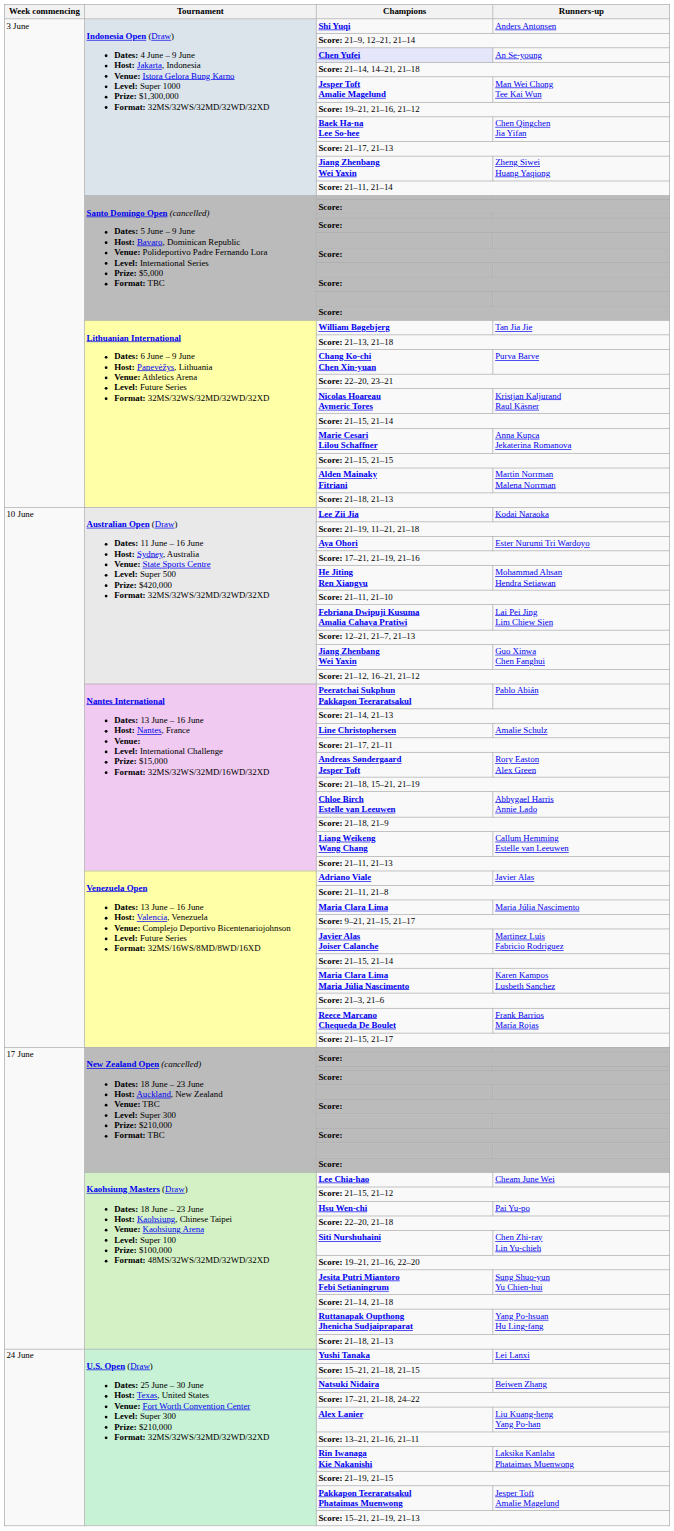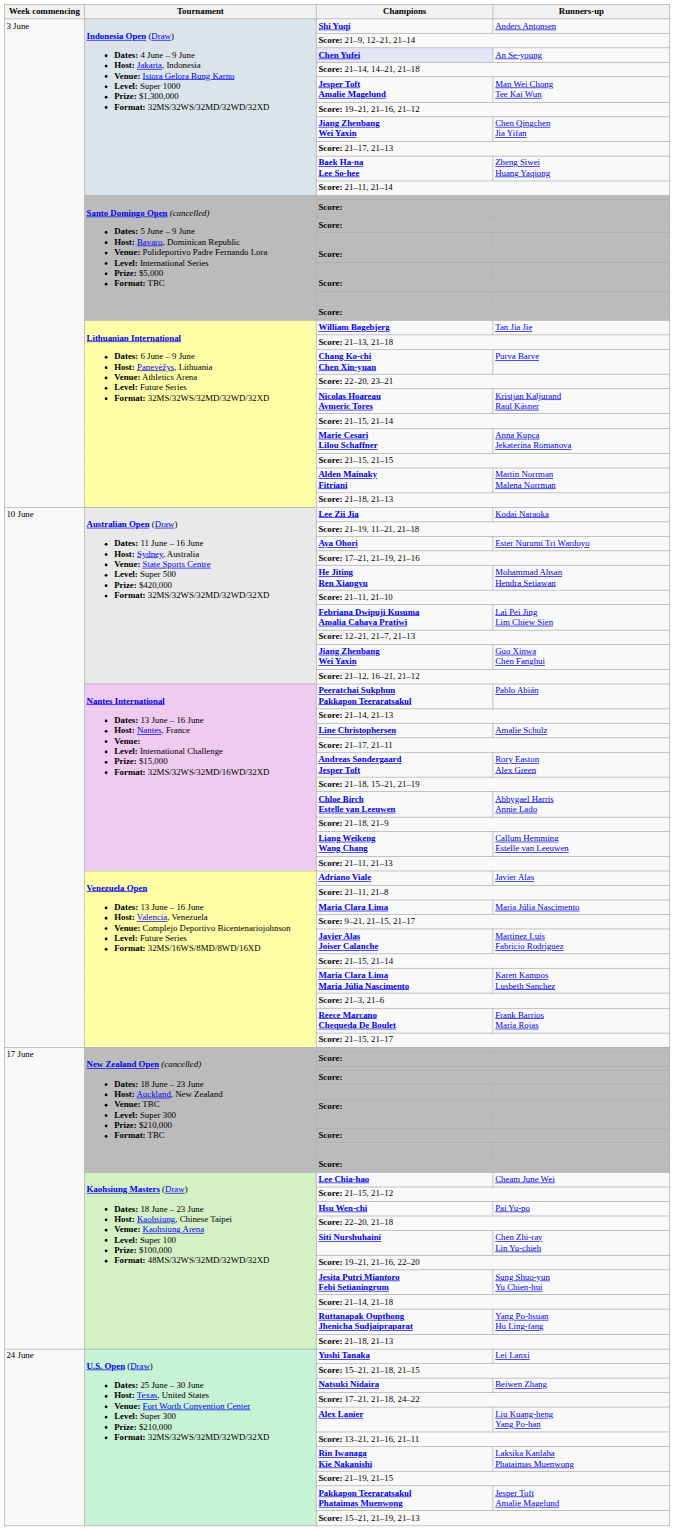 <table class="wikitable" style="font-size:80%">
 <tr>
 <th width="110">Week commencing</th>
 <th width="330">Tournament</th>
 <th width="250">Champions</th>
 <th width="250">Runners-up</th>
 </tr>
 <tr valign="top">
 <td rowspan="30">3 June</td>
 <td bgcolor="#DAE4EA" rowspan="10"><br><strong><a href='#'>Indonesia Open</a></strong> (<a href='#'>Draw</a>)<ul><li><strong>Dates:</strong> 4 June – 9 June</li><li><strong>Host:</strong> <a href='#'>Jakarta</a>, Indonesia</li><li><strong>Venue:</strong> <a href='#'>Istora Gelora Bung Karno</a></li><li><strong>Level:</strong> Super 1000</li><li><strong>Prize:</strong> $1,300,000</li><li><strong>Format:</strong> 32MS/32WS/32MD/32WD/32XD</li></ul></td>
 <td><strong> <a href='#'>Shi Yuqi</a></strong></td>
 <td> <a href='#'>Anders Antonsen</a></td>
 </tr>
 <tr>
 <td colspan="2"><strong>Score:</strong> 21–9, 12–21, 21–14</td>
 </tr>
 <tr valign="top">
 <td style="background: lavender;"><strong> <a href='#'>Chen Yufei</a></strong></td>
 <td> <a href='#'>An Se-young</a></td>
 </tr>
 <tr>
 <td colspan="2"><strong>Score:</strong> 21–14, 14–21, 21–18</td>
 </tr>
 <tr valign="top">
 <td><strong> <a href='#'>Jesper Toft</a><br> <a href='#'>Amalie Magelund</a></strong></td>
 <td> <a href='#'>Man Wei Chong</a><br> <a href='#'>Tee Kai Wun</a></td>
 </tr>
 <tr>
 <td colspan="2"><strong>Score:</strong> 19–21, 21–16, 21–12</td>
 </tr>
 <tr valign="top">
-<td><strong> <a href='#'>Baek Ha-na</a><br> <a href='#'>Lee So-hee</a></strong></td>
+<td><strong> <a href='#'>Jiang Zhenbang</a><br> <a href='#'>Wei Yaxin</a></strong></td>
 <td> <a href='#'>Chen Qingchen</a><br> <a href='#'>Jia Yifan</a></td>
 </tr>
 <tr>
 <td colspan="2"><strong>Score:</strong> 21–17, 21–13</td>
 </tr>
 <tr valign="top">
-<td><strong> <a href='#'>Jiang Zhenbang</a><br> <a href='#'>Wei Yaxin</a></strong></td>
+<td><strong> <a href='#'>Baek Ha-na</a><br> <a href='#'>Lee So-hee</a></strong></td>
 <td> <a href='#'>Zheng Siwei</a><br> <a href='#'>Huang Yaqiong</a></td>
 </tr>
 <tr>
 <td colspan="2"><strong>Score:</strong> 21–11, 21–14</td>
 </tr>
 <tr valign="top">
 <td bgcolor="#BBBBBB" rowspan="10"><br><strong><a href='#'>Santo Domingo Open</a></strong> <em>(cancelled)</em><ul><li><strong>Dates:</strong> 5 June – 9 June</li><li><strong>Host:</strong> <a href='#'>Bavaro</a>, Dominican Republic</li><li><strong>Venue:</strong> Polideportivo Padre Fernando Lora</li><li><strong>Level:</strong> International Series</li><li><strong>Prize:</strong> $5,000</li><li><strong>Format:</strong> TBC</li></ul></td>
 <td bgcolor="#BBBBBB"><strong> </strong></td>
 <td bgcolor="#BBBBBB"></td>
 </tr>
 <tr bgcolor="#BBBBBB">
 <td colspan="2"><strong>Score:</strong></td>
 </tr>
 <tr valign="top" bgcolor="#BBBBBB">
 <td><strong> </strong></td>
 <td></td>
 </tr>
 <tr bgcolor="#BBBBBB">
 <td colspan="2"><strong>Score:</strong></td>
 </tr>
 <tr valign="top" bgcolor="#BBBBBB">
 <td><strong> <br> </strong></td>
 <td> <br></td>
 </tr>
 <tr bgcolor="#BBBBBB">
 <td colspan="2"><strong>Score:</strong></td>
 </tr>
 <tr valign="top" bgcolor="#BBBBBB">
 <td><strong> <br> </strong></td>
 <td> <br></td>
 </tr>
 <tr bgcolor="#BBBBBB">
 <td colspan="2"><strong>Score:</strong></td>
 </tr>
 <tr valign="top" bgcolor="#BBBBBB">
 <td><strong> <br> </strong></td>
 <td> <br></td>
 </tr>
 <tr bgcolor="#BBBBBB">
 <td colspan="2"><strong>Score:</strong></td>
 </tr>
 <tr valign="top">
 <td bgcolor="#FFFFA8" rowspan="10"><br><strong><a href='#'>Lithuanian International</a></strong><ul><li><strong>Dates:</strong> 6 June – 9 June</li><li><strong>Host:</strong> <a href='#'>Panevėžys</a>, Lithuania</li><li><strong>Venue:</strong> Athletics Arena</li><li><strong>Level:</strong> Future Series</li><li><strong>Format:</strong> 32MS/32WS/32MD/32WD/32XD</li></ul></td>
 <td><strong> <a href='#'>William Bøgebjerg</a></strong></td>
 <td> <a href='#'>Tan Jia Jie</a></td>
 </tr>
 <tr>
 <td colspan="2"><strong>Score:</strong> 21–13, 21–18</td>
 </tr>
 <tr valign="top">
 <td><strong> <a href='#'>Chang Ko-chi</a><br> <a href='#'>Chen Xin-yuan</a></strong></td>
 <td> <a href='#'>Purva Barve</a></td>
 </tr>
 <tr>
 <td colspan="2"><strong>Score:</strong> 22–20, 23–21</td>
 </tr>
 <tr valign="top">
 <td><strong> <a href='#'>Nicolas Hoareau</a> <br> <a href='#'>Aymeric Tores</a></strong></td>
 <td> <a href='#'>Kristjan Kaljurand</a><br> <a href='#'>Raul Käsner</a></td>
 </tr>
 <tr>
 <td colspan="2"><strong>Score:</strong> 21–15, 21–14</td>
 </tr>
 <tr valign="top">
 <td><strong> <a href='#'>Marie Cesari</a> <br> <a href='#'>Lilou Schaffner</a></strong></td>
 <td> <a href='#'>Anna Kupca</a><br> <a href='#'>Jekaterina Romanova</a></td>
 </tr>
 <tr>
 <td colspan="2"><strong>Score:</strong> 21–15, 21–15</td>
 </tr>
 <tr valign="top">
 <td><strong> <a href='#'>Alden Mainaky</a> <br> <a href='#'>Fitriani</a></strong></td>
 <td> <a href='#'>Martin Norrman</a><br> <a href='#'>Malena Norrman</a></td>
 </tr>
 <tr>
 <td colspan="2"><strong>Score:</strong> 21–18, 21–13</td>
 </tr>
 <tr valign="top">
 <td rowspan="30">10 June</td>
 <td bgcolor="#E9E9E9" rowspan="10"><br><strong><a href='#'>Australian Open</a></strong> (<a href='#'>Draw</a>)<ul><li><strong>Dates:</strong> 11 June – 16 June</li><li><strong>Host:</strong> <a href='#'>Sydney</a>, Australia</li><li><strong>Venue:</strong> <a href='#'>State Sports Centre</a></li><li><strong>Level:</strong> Super 500</li><li><strong>Prize:</strong> $420,000</li><li><strong>Format:</strong> 32MS/32WS/32MD/32WD/32XD</li></ul></td>
 <td><strong> <a href='#'>Lee Zii Jia</a></strong></td>
 <td> <a href='#'>Kodai Naraoka</a></td>
 </tr>
 <tr>
 <td colspan="2"><strong>Score:</strong> 21–19, 11–21, 21–18</td>
 </tr>
 <tr valign="top">
 <td><strong> <a href='#'>Aya Ohori</a></strong></td>
 <td> <a href='#'>Ester Nurumi Tri Wardoyo</a></td>
 </tr>
 <tr>
 <td colspan="2"><strong>Score:</strong> 17–21, 21–19, 21–16</td>
 </tr>
 <tr valign="top">
 <td><strong> <a href='#'>He Jiting</a><br> <a href='#'>Ren Xiangyu</a></strong></td>
 <td> <a href='#'>Mohammad Ahsan</a><br> <a href='#'>Hendra Setiawan</a></td>
 </tr>
 <tr>
 <td colspan="2"><strong>Score:</strong> 21–11, 21–10</td>
 </tr>
 <tr valign="top">
 <td><strong> <a href='#'>Febriana Dwipuji Kusuma</a><br> <a href='#'>Amalia Cahaya Pratiwi</a></strong></td>
 <td> <a href='#'>Lai Pei Jing</a><br> <a href='#'>Lim Chiew Sien</a></td>
 </tr>
 <tr>
 <td colspan="2"><strong>Score:</strong> 12–21, 21–7, 21–13</td>
 </tr>
 <tr valign="top">
 <td><strong> <a href='#'>Jiang Zhenbang</a><br> <a href='#'>Wei Yaxin</a></strong></td>
 <td> <a href='#'>Guo Xinwa</a><br> <a href='#'>Chen Fanghui</a></td>
 </tr>
 <tr>
 <td colspan="2"><strong>Score:</strong> 21–12, 16–21, 21–12</td>
 </tr>
 <tr valign="top">
 <td bgcolor="#F0CAF0" rowspan="10"><br><strong><a href='#'>Nantes International</a></strong><ul><li><strong>Dates:</strong> 13 June – 16 June</li><li><strong>Host:</strong> <a href='#'>Nantes</a>, France</li><li><strong>Venue:</strong> </li><li><strong>Level:</strong> International Challenge</li><li><strong>Prize:</strong> $15,000</li><li><strong>Format:</strong> 32MS/32WS/32MD/16WD/32XD</li></ul></td>
 <td><strong> <a href='#'>Peeratchai Sukphun</a><br> <a href='#'>Pakkapon Teeraratsakul</a></strong></td>
 <td> <a href='#'>Pablo Abián</a></td>
 </tr>
 <tr>
 <td colspan="2"><strong>Score:</strong> 21–14, 21–13</td>
 </tr>
 <tr valign="top">
 <td><strong> <a href='#'>Line Christophersen</a></strong></td>
 <td> <a href='#'>Amalie Schulz</a></td>
 </tr>
 <tr>
 <td colspan="2"><strong>Score:</strong> 21–17, 21–11</td>
 </tr>
 <tr valign="top">
 <td><strong> <a href='#'>Andreas Søndergaard</a><br> <a href='#'>Jesper Toft</a></strong></td>
 <td> <a href='#'>Rory Easton</a><br> <a href='#'>Alex Green</a></td>
 </tr>
 <tr>
 <td colspan="2"><strong>Score:</strong> 21–18, 15–21, 21–19</td>
 </tr>
 <tr valign="top">
 <td><strong> <a href='#'>Chloe Birch</a><br> <a href='#'>Estelle van Leeuwen</a></strong></td>
 <td> <a href='#'>Abbygael Harris</a><br> <a href='#'>Annie Lado</a></td>
 </tr>
 <tr>
 <td colspan="2"><strong>Score:</strong> 21–18, 21–9</td>
 </tr>
 <tr valign="top">
 <td><strong> <a href='#'>Liang Weikeng</a><br> <a href='#'>Wang Chang</a></strong></td>
 <td> <a href='#'>Callum Hemming</a><br> <a href='#'>Estelle van Leeuwen</a></td>
 </tr>
 <tr>
 <td colspan="2"><strong>Score:</strong> 21–11, 21–13</td>
 </tr>
 <tr valign="top">
 <td bgcolor="#FFFFA8" rowspan="10"><br><strong><a href='#'>Venezuela Open</a></strong><ul><li><strong>Dates:</strong> 13 June – 16 June</li><li><strong>Host:</strong> <a href='#'>Valencia</a>, Venezuela</li><li><strong>Venue:</strong> Complejo Deportivo Bicentenariojohnson</li><li><strong>Level:</strong> Future Series</li><li><strong>Format:</strong> 32MS/16WS/8MD/8WD/16XD</li></ul></td>
 <td><strong> <a href='#'>Adriano Viale</a></strong></td>
 <td> <a href='#'>Javier Alas</a></td>
 </tr>
 <tr>
 <td colspan="2"><strong>Score:</strong> 21–11, 21–8</td>
 </tr>
 <tr valign="top">
 <td><strong> <a href='#'>Maria Clara Lima</a></strong></td>
 <td> <a href='#'>Maria Júlia Nascimento</a></td>
 </tr>
 <tr>
 <td colspan="2"><strong>Score:</strong> 9–21, 21–15, 21–17</td>
 </tr>
 <tr valign="top">
 <td><strong> <a href='#'>Javier Alas</a> <br> <a href='#'>Joiser Calanche</a></strong></td>
 <td> <a href='#'>Martinez Luis</a> <br> <a href='#'>Fabricio Rodriguez</a></td>
 </tr>
 <tr>
 <td colspan="2"><strong>Score:</strong> 21–15, 21–14</td>
 </tr>
 <tr valign="top">
 <td><strong> <a href='#'>Maria Clara Lima</a> <br> <a href='#'>Maria Júlia Nascimento</a></strong></td>
 <td> <a href='#'>Karen Kampos</a> <br> <a href='#'>Lusbeth Sanchez</a></td>
 </tr>
 <tr>
 <td colspan="2"><strong>Score:</strong> 21–3, 21–6</td>
 </tr>
 <tr valign="top">
 <td><strong> <a href='#'>Reece Marcano</a> <br> <a href='#'>Chequeda De Boulet</a></strong></td>
 <td> <a href='#'>Frank Barrios</a> <br> <a href='#'>María Rojas</a></td>
 </tr>
 <tr>
 <td colspan="2"><strong>Score:</strong> 21–15, 21–17</td>
 </tr>
 <tr valign="top">
 <td rowspan="20">17 June</td>
 <td bgcolor="#BBBBBB" rowspan="10"><br><strong><a href='#'>New Zealand Open</a></strong> <em>(cancelled)</em><ul><li><strong>Dates:</strong> 18 June – 23 June</li><li><strong>Host:</strong> <a href='#'>Auckland</a>, New Zealand</li><li><strong>Venue:</strong> TBC</li><li><strong>Level:</strong> Super 300</li><li><strong>Prize:</strong> $210,000</li><li><strong>Format:</strong> TBC</li></ul></td>
 <td bgcolor="#BBBBBB"><strong> </strong></td>
 <td bgcolor="#BBBBBB"></td>
 </tr>
 <tr bgcolor="#BBBBBB">
 <td colspan="2"><strong>Score:</strong></td>
 </tr>
 <tr valign="top" bgcolor="#BBBBBB">
 <td><strong> </strong></td>
 <td></td>
 </tr>
 <tr bgcolor="#BBBBBB">
 <td colspan="2"><strong>Score:</strong></td>
 </tr>
 <tr valign="top" bgcolor="#BBBBBB">
 <td><strong> <br> </strong></td>
 <td> <br></td>
 </tr>
 <tr bgcolor="#BBBBBB">
 <td colspan="2"><strong>Score:</strong></td>
 </tr>
 <tr valign="top" bgcolor="#BBBBBB">
 <td><strong> <br> </strong></td>
 <td> <br></td>
 </tr>
 <tr bgcolor="#BBBBBB">
 <td colspan="2"><strong>Score:</strong></td>
 </tr>
 <tr valign="top" bgcolor="#BBBBBB">
 <td><strong> <br> </strong></td>
 <td> <br></td>
 </tr>
 <tr bgcolor="#BBBBBB">
 <td colspan="2"><strong>Score:</strong></td>
 </tr>
 <tr valign="top">
 <td bgcolor="#D4F1C5" rowspan="10"><br><strong><a href='#'>Kaohsiung Masters</a></strong> (<a href='#'>Draw</a>)<ul><li><strong>Dates:</strong> 18 June – 23 June</li><li><strong>Host:</strong> <a href='#'>Kaohsiung</a>, Chinese Taipei</li><li><strong>Venue:</strong> <a href='#'>Kaohsiung Arena</a></li><li><strong>Level:</strong> Super 100</li><li><strong>Prize:</strong> $100,000</li><li><strong>Format:</strong> 48MS/32WS/32MD/32WD/32XD</li></ul></td>
 <td><strong> <a href='#'>Lee Chia-hao</a></strong></td>
 <td> <a href='#'>Cheam June Wei</a></td>
 </tr>
 <tr>
 <td colspan="2"><strong>Score:</strong> 21–15, 21–12</td>
 </tr>
 <tr valign="top">
 <td><strong> <a href='#'>Hsu Wen-chi</a></strong></td>
 <td> <a href='#'>Pai Yu-po</a></td>
 </tr>
 <tr>
 <td colspan="2"><strong>Score:</strong> 22–20, 21–18</td>
 </tr>
 <tr valign="top">
 <td><strong> <a href='#'>Siti Nurshuhaini</a></strong></td>
 <td> <a href='#'>Chen Zhi-ray</a><br> <a href='#'>Lin Yu-chieh</a></td>
 </tr>
 <tr>
 <td colspan="2"><strong>Score:</strong> 19–21, 21–16, 22–20</td>
 </tr>
 <tr valign="top">
 <td><strong> <a href='#'>Jesita Putri Miantoro</a><br> <a href='#'>Febi Setianingrum</a></strong></td>
 <td> <a href='#'>Sung Shuo-yun</a><br> <a href='#'>Yu Chien-hui</a></td>
 </tr>
 <tr>
 <td colspan="2"><strong>Score:</strong> 21–14, 21–18</td>
 </tr>
 <tr valign="top">
 <td><strong> <a href='#'>Ruttanapak Oupthong</a> <br> <a href='#'>Jhenicha Sudjaipraparat</a></strong></td>
 <td> <a href='#'>Yang Po-hsuan</a><br> <a href='#'>Hu Ling-fang</a></td>
 </tr>
 <tr>
 <td colspan="2"><strong>Score:</strong> 21–18, 21–13</td>
 </tr>
 <tr valign="top">
 <td rowspan="10">24 June</td>
 <td bgcolor="#C7F2D5" rowspan="10"><br><strong><a href='#'>U.S. Open</a></strong> (<a href='#'>Draw</a>)<ul><li><strong>Dates:</strong> 25 June – 30 June</li><li><strong>Host:</strong> <a href='#'>Texas</a>, United States</li><li><strong>Venue:</strong> <a href='#'>Fort Worth Convention Center</a></li><li><strong>Level:</strong> Super 300</li><li><strong>Prize:</strong> $210,000</li><li><strong>Format:</strong> 32MS/32WS/32MD/32WD/32XD</li></ul></td>
 <td><strong> <a href='#'>Yushi Tanaka</a> </strong></td>
 <td> <a href='#'>Lei Lanxi</a></td>
 </tr>
 <tr>
 <td colspan="2"><strong>Score:</strong> 15–21, 21–18, 21–15</td>
 </tr>
 <tr valign="top">
 <td><strong> <a href='#'>Natsuki Nidaira</a></strong></td>
 <td> <a href='#'>Beiwen Zhang</a></td>
 </tr>
 <tr>
 <td colspan="2"><strong>Score:</strong> 17–21, 21–18, 24–22</td>
 </tr>
 <tr valign="top">
 <td><strong> <a href='#'>Alex Lanier</a></strong></td>
 <td> <a href='#'>Liu Kuang-heng</a><br> <a href='#'>Yang Po-han</a></td>
 </tr>
 <tr>
 <td colspan="2"><strong>Score:</strong> 13–21, 21–16, 21–11</td>
 </tr>
 <tr valign="top">
 <td><strong> <a href='#'>Rin Iwanaga</a> <br> <a href='#'>Kie Nakanishi</a></strong></td>
 <td> <a href='#'>Laksika Kanlaha</a> <br> <a href='#'>Phataimas Muenwong</a></td>
 </tr>
 <tr>
 <td colspan="2"><strong>Score:</strong> 21–19, 21–15</td>
 </tr>
 <tr valign="top">
 <td><strong> <a href='#'>Pakkapon Teeraratsakul</a><br> <a href='#'>Phataimas Muenwong</a></strong></td>
 <td> <a href='#'>Jesper Toft</a><br> <a href='#'>Amalie Magelund</a></td>
 </tr>
 <tr>
 <td colspan="2"><strong>Score:</strong> 15–21, 21–19, 21–13</td>
 </tr>
 </table>
